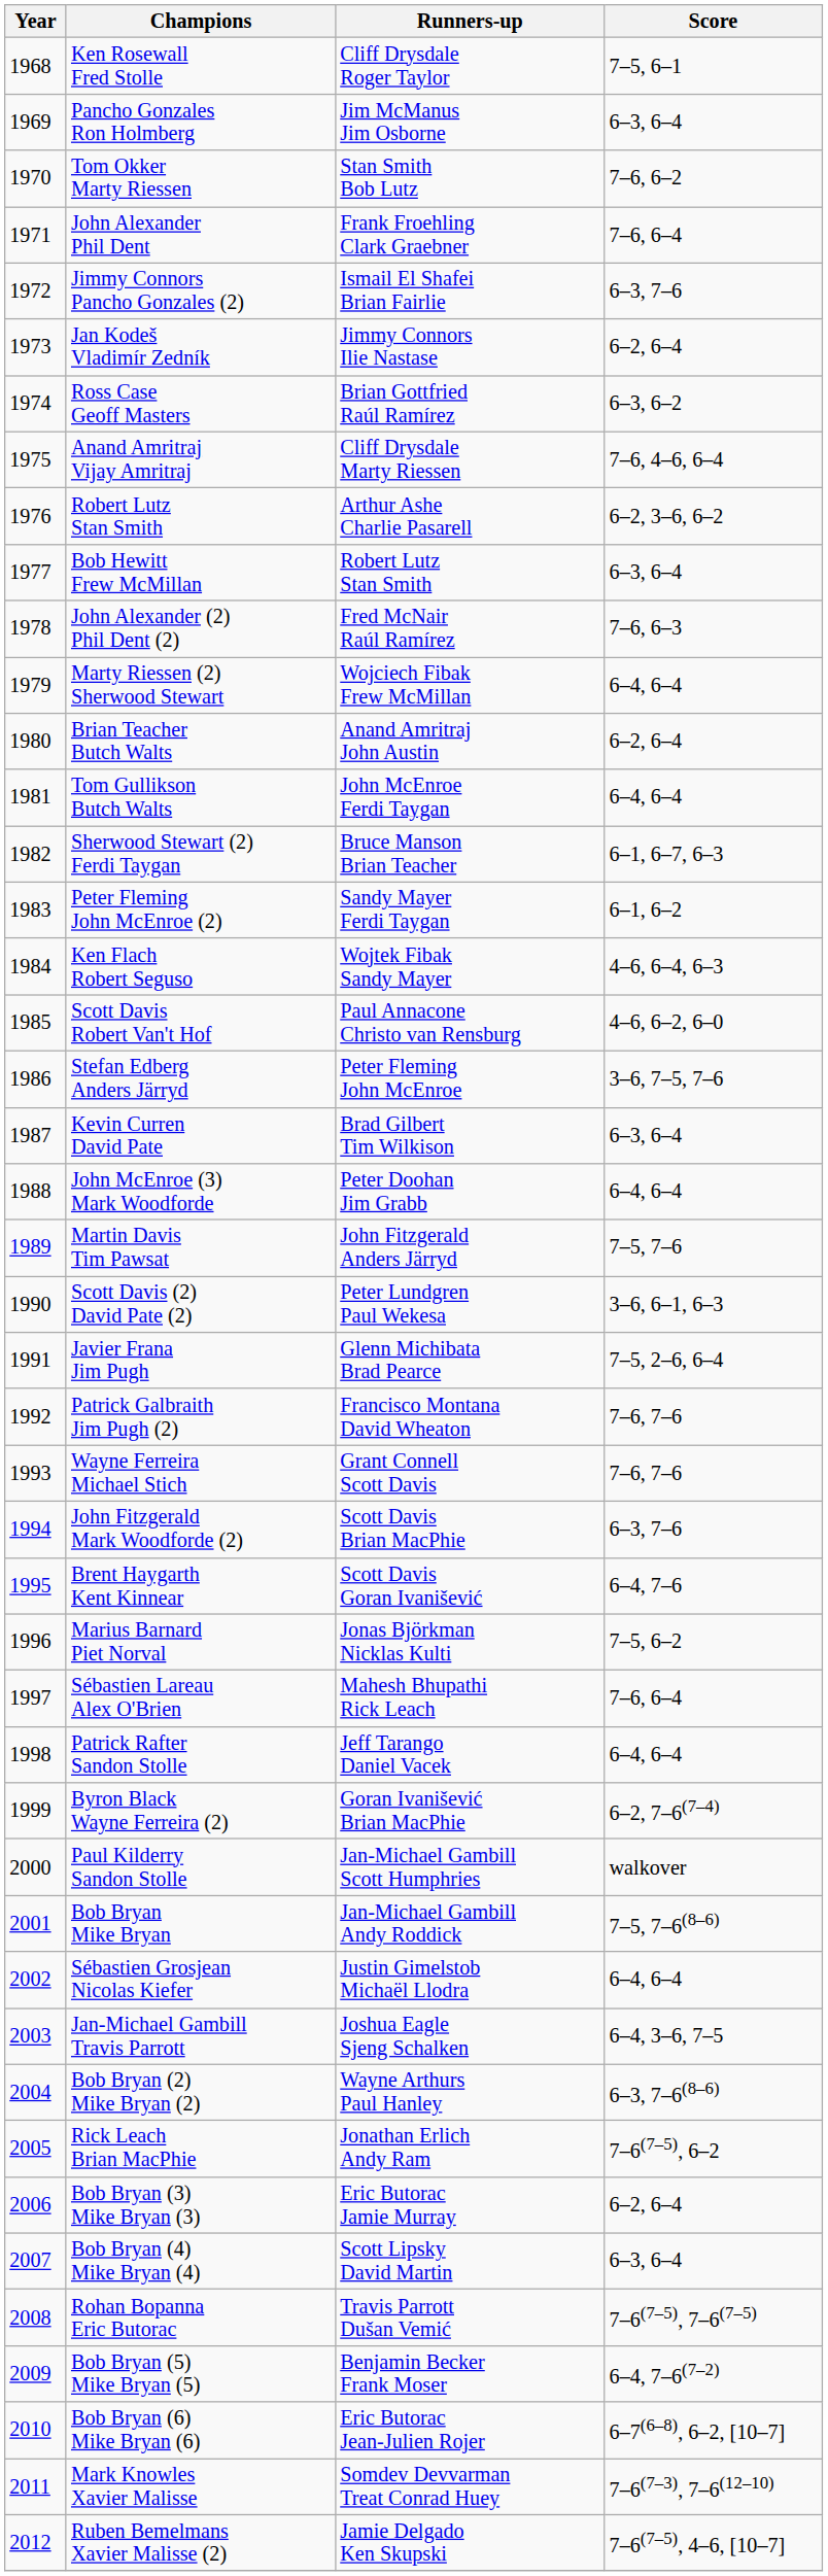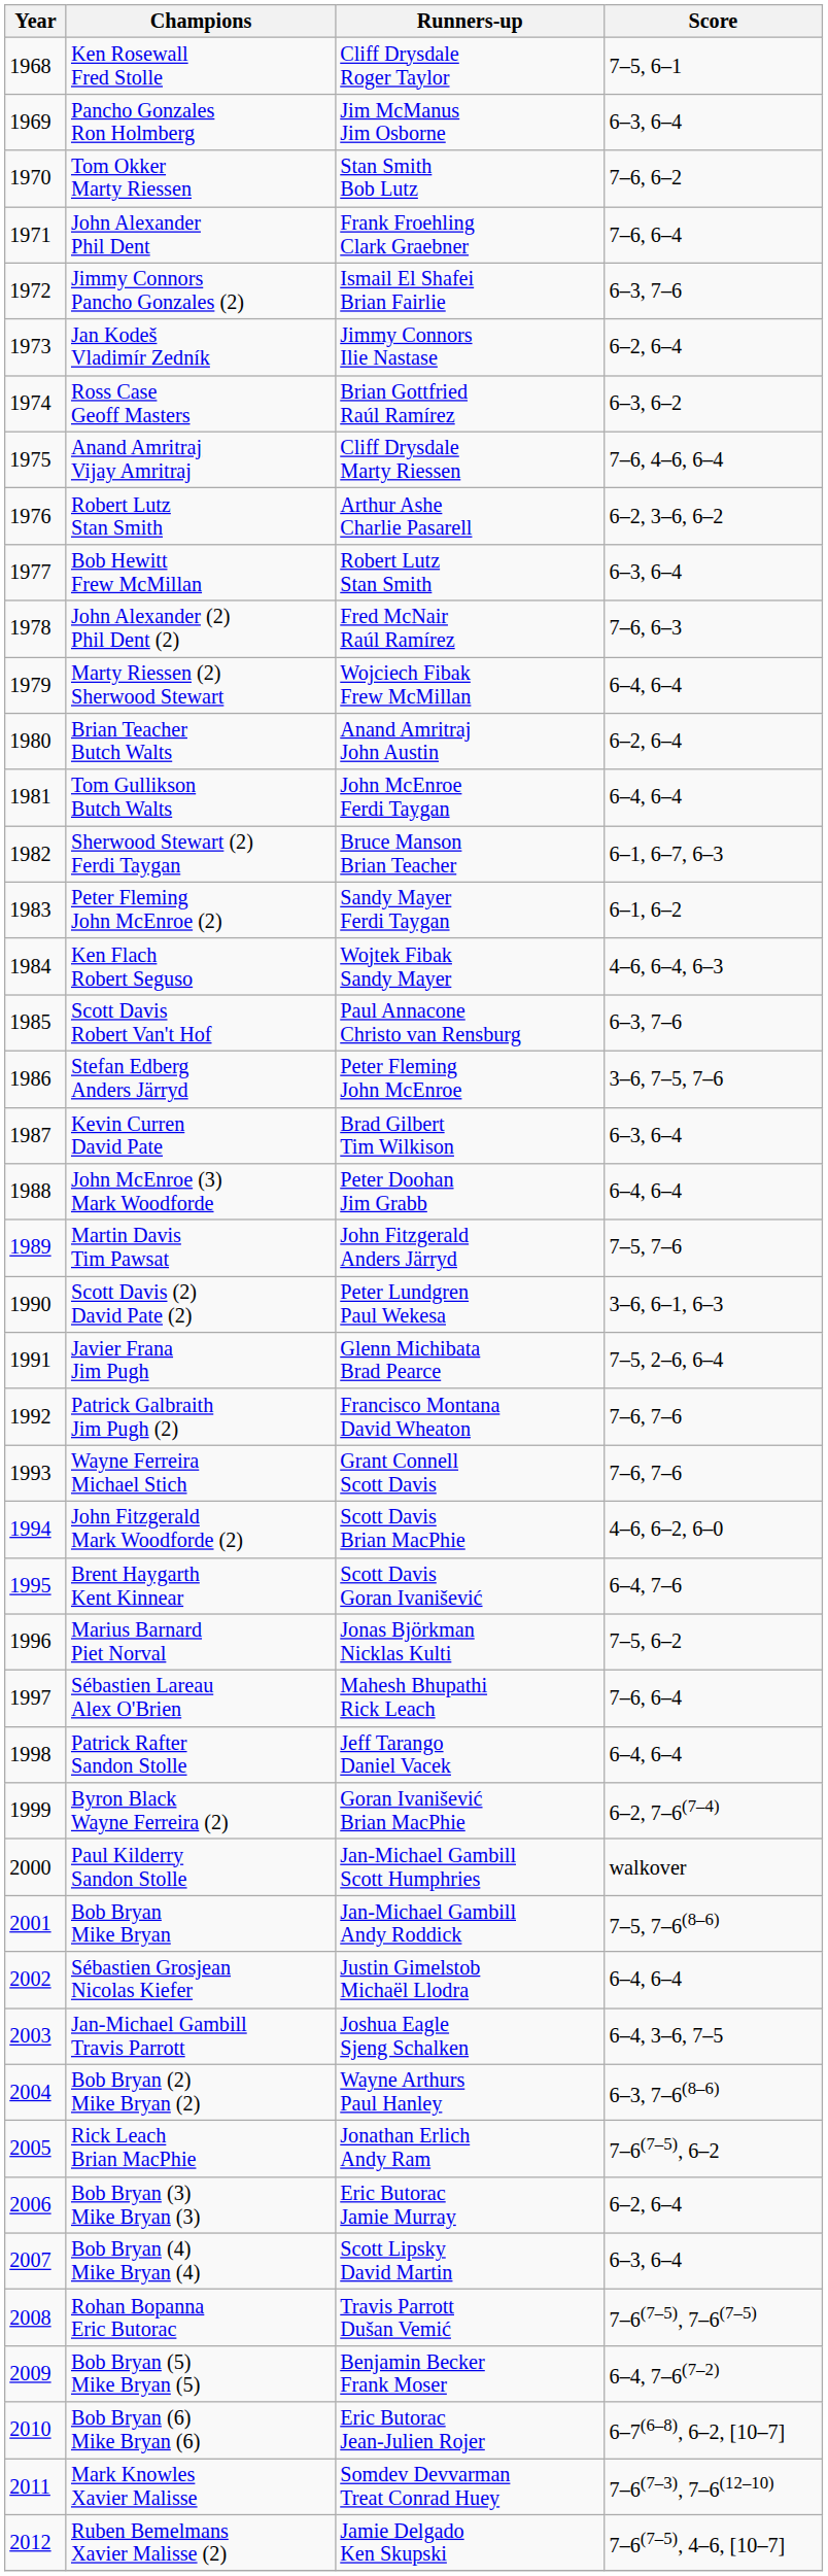 <table class="wikitable">
 <tr>
 <th style="width:40px">Year</th>
 <th style="width:200px">Champions</th>
 <th style="width:200px">Runners-up</th>
 <th style="width:160px" class="unsortable">Score</th>
 </tr>
 <tr>
 <td>1968</td>
 <td> <a href='#'>Ken Rosewall</a> <br>  <a href='#'>Fred Stolle</a></td>
 <td> <a href='#'>Cliff Drysdale</a> <br>  <a href='#'>Roger Taylor</a></td>
 <td>7–5, 6–1</td>
 </tr>
 <tr>
 <td>1969</td>
 <td> <a href='#'>Pancho Gonzales</a> <br>  <a href='#'>Ron Holmberg</a></td>
 <td> <a href='#'>Jim McManus</a> <br>  <a href='#'>Jim Osborne</a></td>
 <td>6–3, 6–4</td>
 </tr>
 <tr>
 <td>1970</td>
 <td> <a href='#'>Tom Okker</a> <br>  <a href='#'>Marty Riessen</a></td>
 <td> <a href='#'>Stan Smith</a> <br>  <a href='#'>Bob Lutz</a></td>
 <td>7–6, 6–2</td>
 </tr>
 <tr>
 <td>1971</td>
 <td> <a href='#'>John Alexander</a> <br>  <a href='#'>Phil Dent</a></td>
 <td> <a href='#'>Frank Froehling</a> <br>  <a href='#'>Clark Graebner</a></td>
 <td>7–6, 6–4</td>
 </tr>
 <tr>
 <td>1972</td>
 <td> <a href='#'>Jimmy Connors</a> <br>  <a href='#'>Pancho Gonzales</a> (2)</td>
 <td> <a href='#'>Ismail El Shafei</a> <br>  <a href='#'>Brian Fairlie</a></td>
 <td>6–3, 7–6</td>
 </tr>
 <tr>
 <td>1973</td>
 <td> <a href='#'>Jan Kodeš</a> <br>  <a href='#'>Vladimír Zedník</a></td>
 <td> <a href='#'>Jimmy Connors</a> <br>  <a href='#'>Ilie Nastase</a></td>
 <td>6–2, 6–4</td>
 </tr>
 <tr>
 <td>1974</td>
 <td> <a href='#'>Ross Case</a> <br>  <a href='#'>Geoff Masters</a></td>
 <td> <a href='#'>Brian Gottfried</a> <br>  <a href='#'>Raúl Ramírez</a></td>
 <td>6–3, 6–2</td>
 </tr>
 <tr>
 <td>1975</td>
 <td> <a href='#'>Anand Amritraj</a> <br>  <a href='#'>Vijay Amritraj</a></td>
 <td> <a href='#'>Cliff Drysdale</a> <br>  <a href='#'>Marty Riessen</a></td>
 <td>7–6, 4–6, 6–4</td>
 </tr>
 <tr>
 <td>1976</td>
 <td> <a href='#'>Robert Lutz</a> <br>  <a href='#'>Stan Smith</a></td>
 <td> <a href='#'>Arthur Ashe</a> <br>  <a href='#'>Charlie Pasarell</a></td>
 <td>6–2, 3–6, 6–2</td>
 </tr>
 <tr>
 <td>1977</td>
 <td> <a href='#'>Bob Hewitt</a> <br>  <a href='#'>Frew McMillan</a></td>
 <td> <a href='#'>Robert Lutz</a> <br>  <a href='#'>Stan Smith</a></td>
 <td>6–3, 6–4</td>
 </tr>
 <tr>
 <td>1978</td>
 <td> <a href='#'>John Alexander</a> (2) <br>  <a href='#'>Phil Dent</a> (2)</td>
 <td> <a href='#'>Fred McNair</a> <br>  <a href='#'>Raúl Ramírez</a></td>
 <td>7–6, 6–3</td>
 </tr>
 <tr>
 <td>1979</td>
 <td> <a href='#'>Marty Riessen</a> (2) <br>  <a href='#'>Sherwood Stewart</a></td>
 <td> <a href='#'>Wojciech Fibak</a> <br>  <a href='#'>Frew McMillan</a></td>
 <td>6–4, 6–4</td>
 </tr>
 <tr>
 <td>1980</td>
 <td> <a href='#'>Brian Teacher</a> <br>  <a href='#'>Butch Walts</a></td>
 <td> <a href='#'>Anand Amritraj</a> <br>  <a href='#'>John Austin</a></td>
 <td>6–2, 6–4</td>
 </tr>
 <tr>
 <td>1981</td>
 <td> <a href='#'>Tom Gullikson</a> <br>  <a href='#'>Butch Walts</a></td>
 <td> <a href='#'>John McEnroe</a> <br>  <a href='#'>Ferdi Taygan</a></td>
 <td>6–4, 6–4</td>
 </tr>
 <tr>
 <td>1982</td>
 <td> <a href='#'>Sherwood Stewart</a> (2) <br>  <a href='#'>Ferdi Taygan</a></td>
 <td> <a href='#'>Bruce Manson</a> <br>  <a href='#'>Brian Teacher</a></td>
 <td>6–1, 6–7, 6–3</td>
 </tr>
 <tr>
 <td>1983</td>
 <td> <a href='#'>Peter Fleming</a> <br>  <a href='#'>John McEnroe</a> (2)</td>
 <td> <a href='#'>Sandy Mayer</a> <br>  <a href='#'>Ferdi Taygan</a></td>
 <td>6–1, 6–2</td>
 </tr>
 <tr>
 <td>1984</td>
 <td> <a href='#'>Ken Flach</a> <br>  <a href='#'>Robert Seguso</a></td>
 <td> <a href='#'>Wojtek Fibak</a> <br>  <a href='#'>Sandy Mayer</a></td>
 <td>4–6, 6–4, 6–3</td>
 </tr>
 <tr>
 <td>1985</td>
 <td> <a href='#'>Scott Davis</a> <br>  <a href='#'>Robert Van't Hof</a></td>
 <td> <a href='#'>Paul Annacone</a> <br>  <a href='#'>Christo van Rensburg</a></td>
-<td>4–6, 6–2, 6–0</td>
+<td>6–3, 7–6</td>
 </tr>
 <tr>
 <td>1986</td>
 <td> <a href='#'>Stefan Edberg</a> <br>  <a href='#'>Anders Järryd</a></td>
 <td> <a href='#'>Peter Fleming</a> <br>  <a href='#'>John McEnroe</a></td>
 <td>3–6, 7–5, 7–6</td>
 </tr>
 <tr>
 <td>1987</td>
 <td> <a href='#'>Kevin Curren</a> <br>  <a href='#'>David Pate</a></td>
 <td> <a href='#'>Brad Gilbert</a> <br>  <a href='#'>Tim Wilkison</a></td>
 <td>6–3, 6–4</td>
 </tr>
 <tr>
 <td>1988</td>
 <td> <a href='#'>John McEnroe</a> (3) <br>  <a href='#'>Mark Woodforde</a></td>
 <td> <a href='#'>Peter Doohan</a> <br>  <a href='#'>Jim Grabb</a></td>
 <td>6–4, 6–4</td>
 </tr>
 <tr>
 <td><a href='#'>1989</a></td>
 <td> <a href='#'>Martin Davis</a> <br>  <a href='#'>Tim Pawsat</a></td>
 <td> <a href='#'>John Fitzgerald</a> <br>  <a href='#'>Anders Järryd</a></td>
 <td>7–5, 7–6</td>
 </tr>
 <tr>
 <td>1990</td>
 <td> <a href='#'>Scott Davis</a> (2) <br>  <a href='#'>David Pate</a> (2)</td>
 <td> <a href='#'>Peter Lundgren</a> <br>  <a href='#'>Paul Wekesa</a></td>
 <td>3–6, 6–1, 6–3</td>
 </tr>
 <tr>
 <td>1991</td>
 <td> <a href='#'>Javier Frana</a> <br>  <a href='#'>Jim Pugh</a></td>
 <td> <a href='#'>Glenn Michibata</a> <br>  <a href='#'>Brad Pearce</a></td>
 <td>7–5, 2–6, 6–4</td>
 </tr>
 <tr>
 <td>1992</td>
 <td> <a href='#'>Patrick Galbraith</a> <br>  <a href='#'>Jim Pugh</a> (2)</td>
 <td> <a href='#'>Francisco Montana</a> <br>  <a href='#'>David Wheaton</a></td>
 <td>7–6, 7–6</td>
 </tr>
 <tr>
 <td>1993</td>
 <td> <a href='#'>Wayne Ferreira</a> <br>  <a href='#'>Michael Stich</a></td>
 <td> <a href='#'>Grant Connell</a> <br>  <a href='#'>Scott Davis</a></td>
 <td>7–6, 7–6</td>
 </tr>
 <tr>
 <td><a href='#'>1994</a></td>
 <td> <a href='#'>John Fitzgerald</a> <br>  <a href='#'>Mark Woodforde</a> (2)</td>
 <td> <a href='#'>Scott Davis</a> <br>  <a href='#'>Brian MacPhie</a></td>
-<td>6–3, 7–6</td>
+<td>4–6, 6–2, 6–0</td>
 </tr>
 <tr>
 <td><a href='#'>1995</a></td>
 <td> <a href='#'>Brent Haygarth</a> <br>  <a href='#'>Kent Kinnear</a></td>
 <td> <a href='#'>Scott Davis</a> <br>  <a href='#'>Goran Ivanišević</a></td>
 <td>6–4, 7–6</td>
 </tr>
 <tr>
 <td>1996</td>
 <td> <a href='#'>Marius Barnard</a> <br>  <a href='#'>Piet Norval</a></td>
 <td> <a href='#'>Jonas Björkman</a> <br>  <a href='#'>Nicklas Kulti</a></td>
 <td>7–5, 6–2</td>
 </tr>
 <tr>
 <td>1997</td>
 <td> <a href='#'>Sébastien Lareau</a> <br>  <a href='#'>Alex O'Brien</a></td>
 <td> <a href='#'>Mahesh Bhupathi</a> <br>  <a href='#'>Rick Leach</a></td>
 <td>7–6, 6–4</td>
 </tr>
 <tr>
 <td>1998</td>
 <td> <a href='#'>Patrick Rafter</a> <br>  <a href='#'>Sandon Stolle</a></td>
 <td> <a href='#'>Jeff Tarango</a> <br>  <a href='#'>Daniel Vacek</a></td>
 <td>6–4, 6–4</td>
 </tr>
 <tr>
 <td>1999</td>
 <td> <a href='#'>Byron Black</a> <br>  <a href='#'>Wayne Ferreira</a> (2)</td>
 <td> <a href='#'>Goran Ivanišević</a> <br>  <a href='#'>Brian MacPhie</a></td>
 <td>6–2, 7–6<sup>(7–4)</sup></td>
 </tr>
 <tr>
 <td>2000</td>
 <td> <a href='#'>Paul Kilderry</a> <br>  <a href='#'>Sandon Stolle</a></td>
 <td> <a href='#'>Jan-Michael Gambill</a> <br>  <a href='#'>Scott Humphries</a></td>
 <td>walkover</td>
 </tr>
 <tr>
 <td><a href='#'>2001</a></td>
 <td> <a href='#'>Bob Bryan</a> <br>  <a href='#'>Mike Bryan</a></td>
 <td> <a href='#'>Jan-Michael Gambill</a> <br>  <a href='#'>Andy Roddick</a></td>
 <td>7–5, 7–6<sup>(8–6)</sup></td>
 </tr>
 <tr>
 <td><a href='#'>2002</a></td>
 <td> <a href='#'>Sébastien Grosjean</a> <br>  <a href='#'>Nicolas Kiefer</a></td>
 <td> <a href='#'>Justin Gimelstob</a> <br>  <a href='#'>Michaël Llodra</a></td>
 <td>6–4, 6–4</td>
 </tr>
 <tr>
 <td><a href='#'>2003</a></td>
 <td> <a href='#'>Jan-Michael Gambill</a> <br>  <a href='#'>Travis Parrott</a></td>
 <td> <a href='#'>Joshua Eagle</a> <br>  <a href='#'>Sjeng Schalken</a></td>
 <td>6–4, 3–6, 7–5</td>
 </tr>
 <tr>
 <td><a href='#'>2004</a></td>
 <td> <a href='#'>Bob Bryan</a> (2) <br>  <a href='#'>Mike Bryan</a> (2)</td>
 <td> <a href='#'>Wayne Arthurs</a> <br>  <a href='#'>Paul Hanley</a></td>
 <td>6–3, 7–6<sup>(8–6)</sup></td>
 </tr>
 <tr>
 <td><a href='#'>2005</a></td>
 <td> <a href='#'>Rick Leach</a> <br>  <a href='#'>Brian MacPhie</a></td>
 <td> <a href='#'>Jonathan Erlich</a> <br>  <a href='#'>Andy Ram</a></td>
 <td>7–6<sup>(7–5)</sup>, 6–2</td>
 </tr>
 <tr>
 <td><a href='#'>2006</a></td>
 <td> <a href='#'>Bob Bryan</a> (3) <br>  <a href='#'>Mike Bryan</a> (3)</td>
 <td> <a href='#'>Eric Butorac</a> <br>  <a href='#'>Jamie Murray</a></td>
 <td>6–2, 6–4</td>
 </tr>
 <tr>
 <td><a href='#'>2007</a></td>
 <td> <a href='#'>Bob Bryan</a> (4) <br>  <a href='#'>Mike Bryan</a> (4)</td>
 <td> <a href='#'>Scott Lipsky</a> <br>  <a href='#'>David Martin</a></td>
 <td>6–3, 6–4</td>
 </tr>
 <tr>
 <td><a href='#'>2008</a></td>
 <td> <a href='#'>Rohan Bopanna</a> <br>  <a href='#'>Eric Butorac</a></td>
 <td> <a href='#'>Travis Parrott</a> <br>  <a href='#'>Dušan Vemić</a></td>
 <td>7–6<sup>(7–5)</sup>, 7–6<sup>(7–5)</sup></td>
 </tr>
 <tr>
 <td><a href='#'>2009</a></td>
 <td> <a href='#'>Bob Bryan</a> (5) <br>  <a href='#'>Mike Bryan</a> (5)</td>
 <td> <a href='#'>Benjamin Becker</a> <br>  <a href='#'>Frank Moser</a></td>
 <td>6–4, 7–6<sup>(7–2)</sup></td>
 </tr>
 <tr>
 <td><a href='#'>2010</a></td>
 <td> <a href='#'>Bob Bryan</a> (6) <br>  <a href='#'>Mike Bryan</a> (6)</td>
 <td> <a href='#'>Eric Butorac</a> <br>  <a href='#'>Jean-Julien Rojer</a></td>
 <td>6–7<sup>(6–8)</sup>, 6–2, [10–7]</td>
 </tr>
 <tr>
 <td><a href='#'>2011</a></td>
 <td> <a href='#'>Mark Knowles</a> <br>  <a href='#'>Xavier Malisse</a></td>
 <td> <a href='#'>Somdev Devvarman</a> <br>  <a href='#'>Treat Conrad Huey</a></td>
 <td>7–6<sup>(7–3)</sup>, 7–6<sup>(12–10)</sup></td>
 </tr>
 <tr>
 <td><a href='#'>2012</a></td>
 <td> <a href='#'>Ruben Bemelmans</a> <br>  <a href='#'>Xavier Malisse</a> (2)</td>
 <td> <a href='#'>Jamie Delgado</a> <br>  <a href='#'>Ken Skupski</a></td>
 <td>7–6<sup>(7–5)</sup>, 4–6, [10–7]</td>
 </tr>
 <tr>
 </tr>
 </table>
